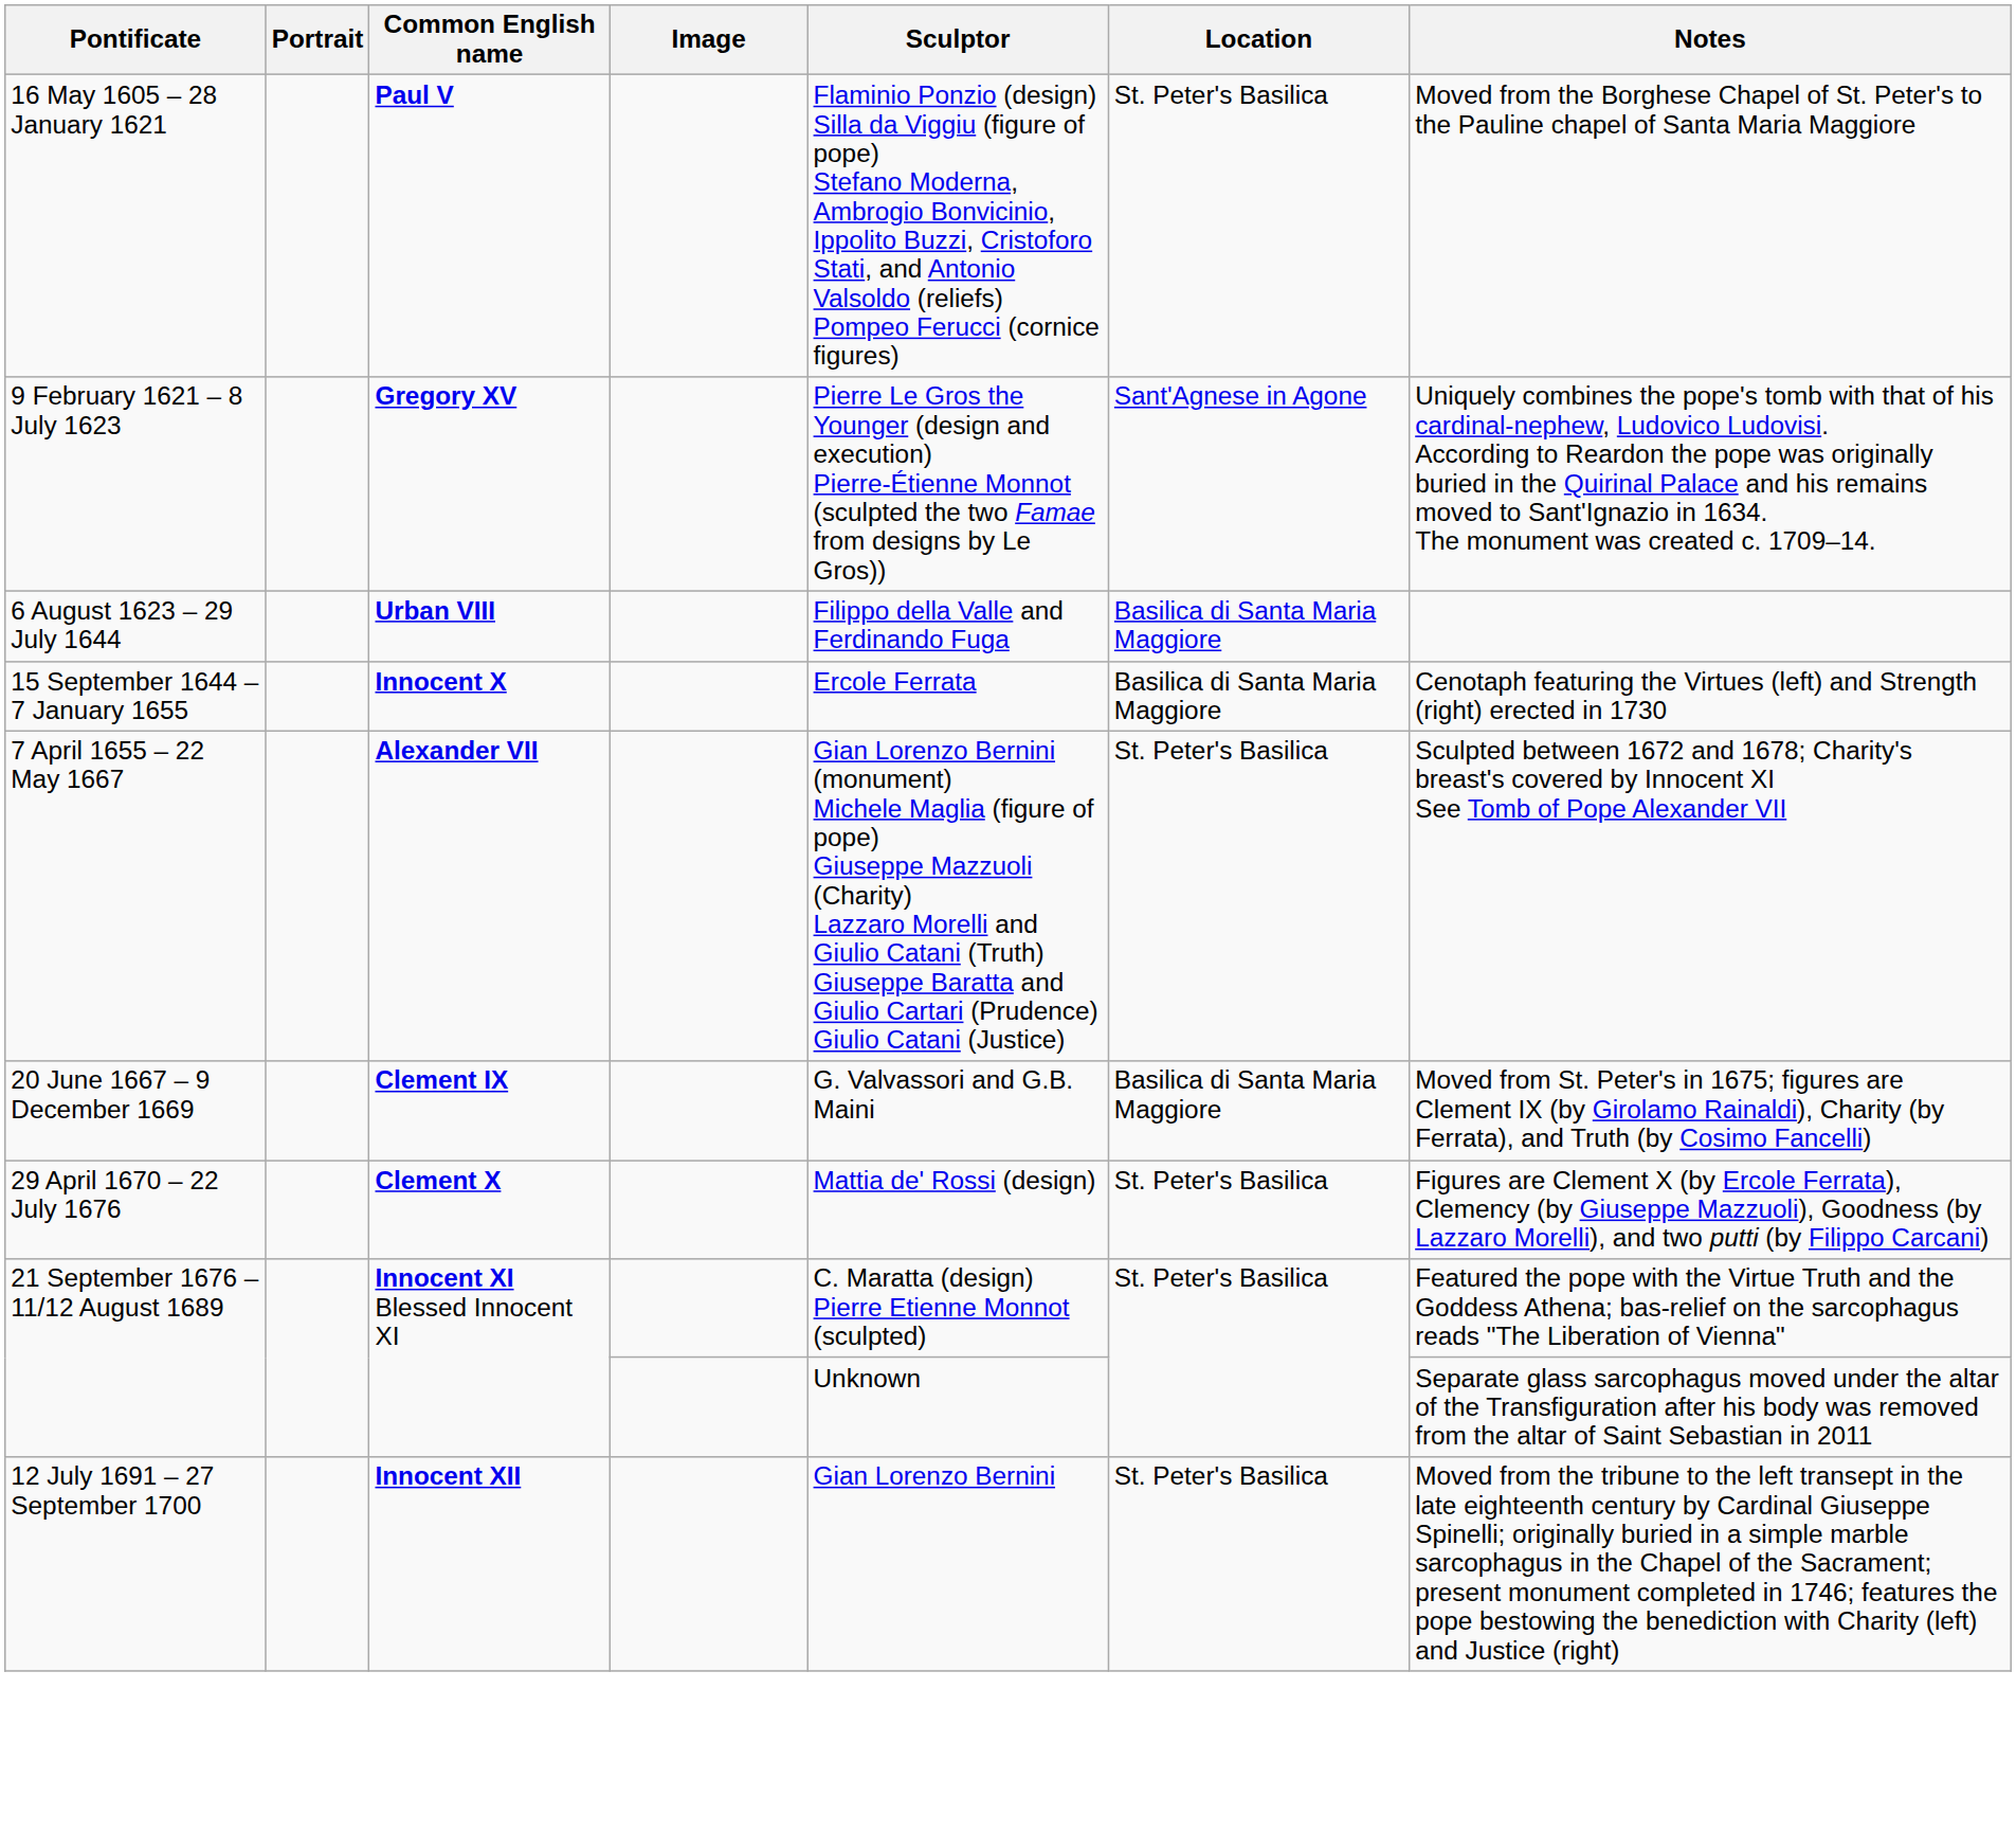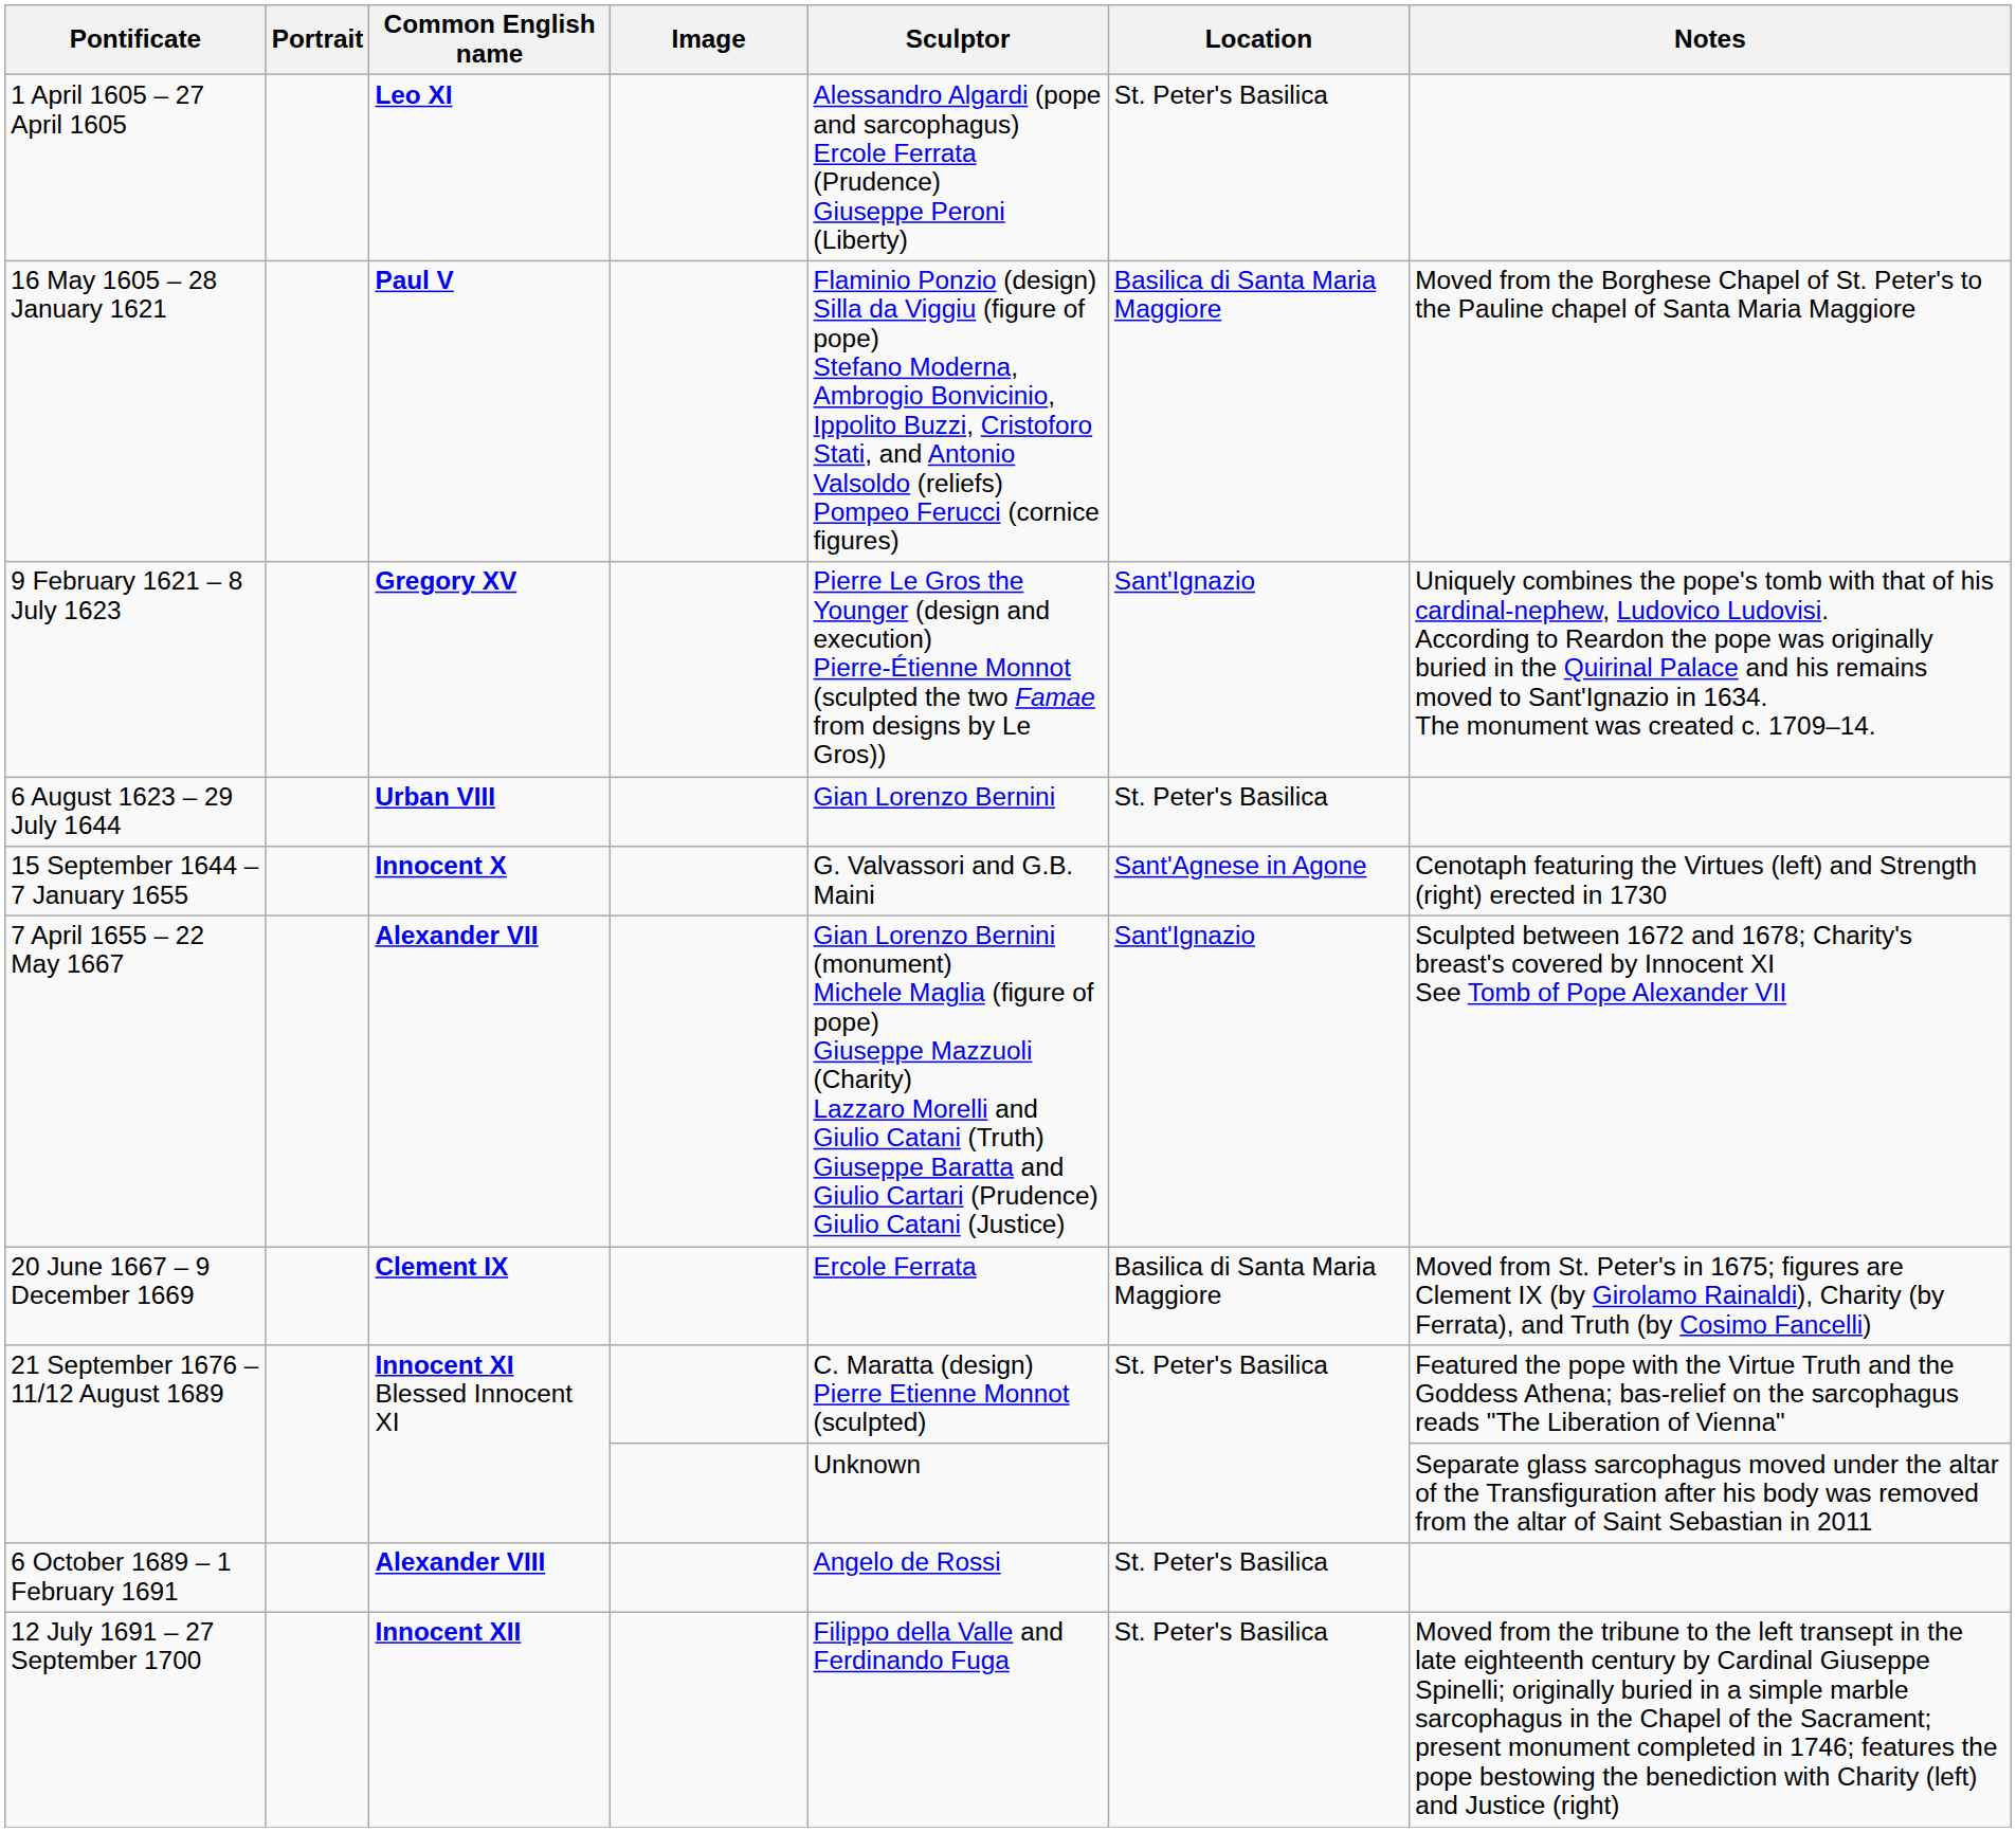 <table class=wikitable>
 <tr>
 <th style="width:13%;">Pontificate</th>
 <th style="width:5%;">Portrait</th>
 <th style="width:12%;">Common English name</th>
 <th>Image</th>
 <th style="width:15%;">Sculptor</th>
 <th style="width:15%;">Location</th>
 <th style="width:30%;">Notes</th>
 </tr>
 <tr valign="top">
+<td>1 April 1605 – 27 April 1605</td>
+<td></td>
+<td><strong><a href='#'>Leo XI</a></strong></td>
+<td></td>
+<td><a href='#'>Alessandro Algardi</a> (pope and sarcophagus)<br><a href='#'>Ercole Ferrata</a> (Prudence)<br><a href='#'>Giuseppe Peroni</a> (Liberty)</td>
+<td>St. Peter's Basilica</td>
+<td></td>
+</tr>
+<tr valign="top">
 <td>16 May 1605 – 28 January 1621</td>
 <td></td>
 <td><strong><a href='#'>Paul V</a></strong></td>
 <td></td>
 <td><a href='#'>Flaminio Ponzio</a> (design)<br><a href='#'>Silla da Viggiu</a> (figure of pope)<br><a href='#'>Stefano Moderna</a>, <a href='#'>Ambrogio Bonvicinio</a>, <a href='#'>Ippolito Buzzi</a>, <a href='#'>Cristoforo Stati</a>, and <a href='#'>Antonio Valsoldo</a> (reliefs)<br><a href='#'>Pompeo Ferucci</a> (cornice figures)</td>
-<td>St. Peter's Basilica</td>
+<td><a href='#'>Basilica di Santa Maria Maggiore</a></td>
 <td>Moved from the Borghese Chapel of St. Peter's to the Pauline chapel of Santa Maria Maggiore</td>
 </tr>
 <tr valign="top">
 <td>9 February 1621 – 8 July 1623</td>
 <td></td>
 <td><strong><a href='#'>Gregory XV</a></strong></td>
 <td></td>
 <td><a href='#'>Pierre Le Gros the Younger</a> (design and execution)<br><a href='#'>Pierre-Étienne Monnot</a> (sculpted the two <em><a href='#'>Famae</a></em> from designs by Le Gros))</td>
-<td><a href='#'>Sant'Agnese in Agone</a></td>
+<td><a href='#'>Sant'Ignazio</a></td>
 <td>Uniquely combines the pope's tomb with that of his <a href='#'>cardinal-nephew</a>, <a href='#'>Ludovico Ludovisi</a>.<br>According to Reardon the pope was originally buried in the <a href='#'>Quirinal Palace</a> and his remains moved to Sant'Ignazio in 1634.<br>The monument was created c. 1709–14.</td>
 </tr>
 <tr valign="top">
 <td>6 August 1623 – 29 July 1644</td>
 <td></td>
 <td><strong><a href='#'>Urban VIII</a></strong></td>
 <td></td>
-<td><a href='#'>Filippo della Valle</a> and <a href='#'>Ferdinando Fuga</a></td>
-<td><a href='#'>Basilica di Santa Maria Maggiore</a></td>
+<td><a href='#'>Gian Lorenzo Bernini</a></td>
+<td>St. Peter's Basilica</td>
 <td></td>
 </tr>
 <tr valign="top">
 <td>15 September 1644 – 7 January 1655</td>
 <td></td>
 <td><strong><a href='#'>Innocent X</a></strong></td>
 <td></td>
-<td><a href='#'>Ercole Ferrata</a></td>
-<td>Basilica di Santa Maria Maggiore</td>
+<td>G. Valvassori and G.B. Maini</td>
+<td><a href='#'>Sant'Agnese in Agone</a></td>
 <td>Cenotaph featuring the Virtues (left) and Strength (right) erected in 1730</td>
 </tr>
 <tr valign="top">
 <td>7 April 1655 – 22 May 1667</td>
 <td></td>
 <td><strong><a href='#'>Alexander VII</a></strong></td>
 <td></td>
 <td><a href='#'>Gian Lorenzo Bernini</a> (monument)<br><a href='#'>Michele Maglia</a> (figure of pope)<br><a href='#'>Giuseppe Mazzuoli</a> (Charity)<br><a href='#'>Lazzaro Morelli</a> and <a href='#'>Giulio Catani</a> (Truth)<br><a href='#'>Giuseppe Baratta</a> and <a href='#'>Giulio Cartari</a> (Prudence)<br><a href='#'>Giulio Catani</a> (Justice)</td>
-<td>St. Peter's Basilica</td>
+<td><a href='#'>Sant'Ignazio</a></td>
 <td>Sculpted between 1672 and 1678; Charity's breast's covered by Innocent XI<br>See <a href='#'>Tomb of Pope Alexander VII</a></td>
 </tr>
 <tr valign="top">
 <td>20 June 1667 – 9 December 1669</td>
 <td></td>
 <td><strong><a href='#'>Clement IX</a></strong></td>
 <td></td>
-<td>G. Valvassori and G.B. Maini</td>
+<td><a href='#'>Ercole Ferrata</a></td>
 <td>Basilica di Santa Maria Maggiore</td>
 <td>Moved from St. Peter's in 1675; figures are Clement IX (by <a href='#'>Girolamo Rainaldi</a>), Charity (by Ferrata), and Truth (by <a href='#'>Cosimo Fancelli</a>)</td>
-</tr>
-<tr valign="top">
-<td>29 April 1670 – 22 July 1676</td>
-<td></td>
-<td><strong><a href='#'>Clement X</a></strong></td>
-<td></td>
-<td><a href='#'>Mattia de' Rossi</a> (design)</td>
-<td>St. Peter's Basilica</td>
-<td>Figures are Clement X (by <a href='#'>Ercole Ferrata</a>), Clemency (by <a href='#'>Giuseppe Mazzuoli</a>), Goodness (by <a href='#'>Lazzaro Morelli</a>), and two <em>putti</em> (by <a href='#'>Filippo Carcani</a>)</td>
 </tr>
 <tr valign="top">
 <td rowspan=2>21 September 1676 – 11/12 August 1689</td>
 <td rowspan=2></td>
 <td rowspan=2><strong><a href='#'>Innocent XI</a></strong><br>Blessed Innocent XI</td>
 <td></td>
 <td>C. Maratta (design)<br><a href='#'>Pierre Etienne Monnot</a> (sculpted)</td>
 <td rowspan=2>St. Peter's Basilica</td>
 <td>Featured the pope with the Virtue Truth and the Goddess Athena; bas-relief on the sarcophagus reads "The Liberation of Vienna"</td>
 </tr>
 <tr valign="top">
 <td></td>
 <td>Unknown</td>
 <td>Separate glass sarcophagus moved under the altar of the Transfiguration after his body was removed from the altar of Saint Sebastian in 2011</td>
 </tr>
 <tr valign="top">
+<td>6 October 1689 – 1 February 1691</td>
+<td></td>
+<td><strong><a href='#'>Alexander VIII</a></strong></td>
+<td></td>
+<td><a href='#'>Angelo de Rossi</a></td>
+<td>St. Peter's Basilica</td>
+<td></td>
+</tr>
+<tr valign="top">
 <td>12 July 1691 – 27 September 1700</td>
 <td></td>
 <td><strong><a href='#'>Innocent XII</a></strong></td>
 <td></td>
-<td><a href='#'>Gian Lorenzo Bernini</a></td>
+<td><a href='#'>Filippo della Valle</a> and <a href='#'>Ferdinando Fuga</a></td>
 <td>St. Peter's Basilica</td>
 <td>Moved from the tribune to the left transept in the late eighteenth century by Cardinal Giuseppe Spinelli; originally buried in a simple marble sarcophagus in the Chapel of the Sacrament; present monument completed in 1746; features the pope bestowing the benediction with Charity (left) and Justice (right)</td>
 </tr>
 </table>
